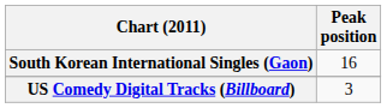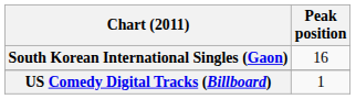 <table class="wikitable sortable plainrowheaders" style="text-align:center">
 <tr>
 <th scope="col">Chart (2011)</th>
 <th scope="col">Peak<br>position</th>
 </tr>
 <tr>
 <th scope="row">South Korean International Singles (<a href='#'>Gaon</a>)</th>
 <td>16</td>
 </tr>
 <tr>
 </tr>
 <tr>
 <th scope="row">US <a href='#'>Comedy Digital Tracks</a> (<em><a href='#'>Billboard</a></em>)</th>
-<td align="center">3</td>
+<td align="center">1</td>
 </tr>
 </table>
